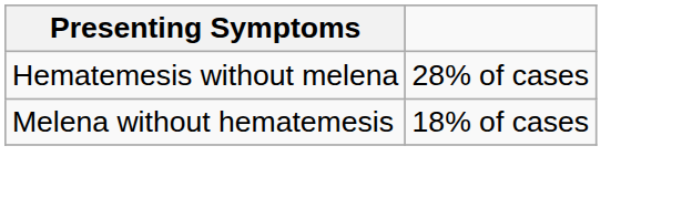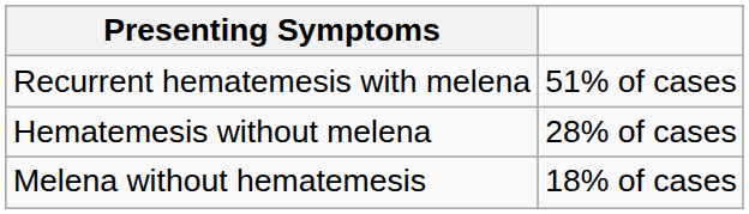 <table class="wikitable">
 <tr>
 <th>Presenting Symptoms</th>
+</tr>
+<tr>
+<td>Recurrent hematemesis with melena</td>
+<td>51% of cases</td>
 </tr>
 <tr>
 <td>Hematemesis without melena</td>
 <td>28% of cases</td>
 </tr>
 <tr>
 <td>Melena without hematemesis</td>
 <td>18% of cases</td>
 </tr>
 </table>
